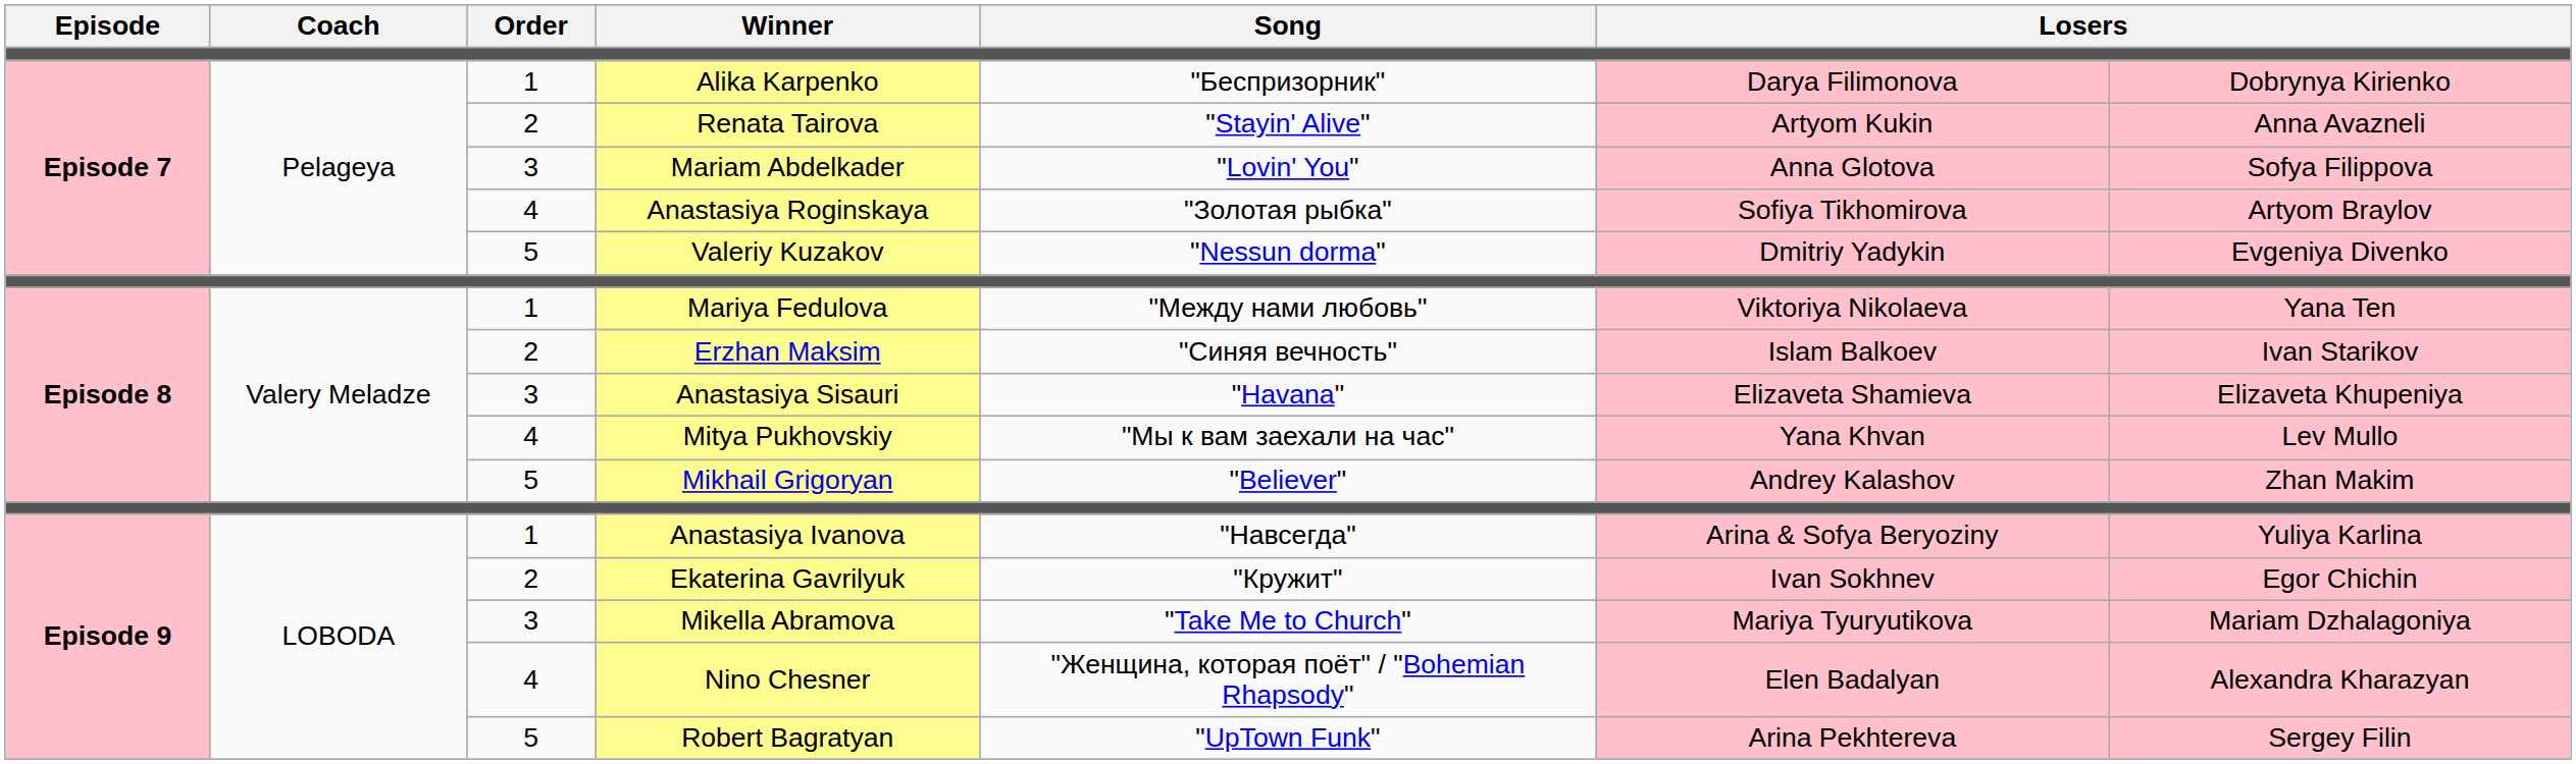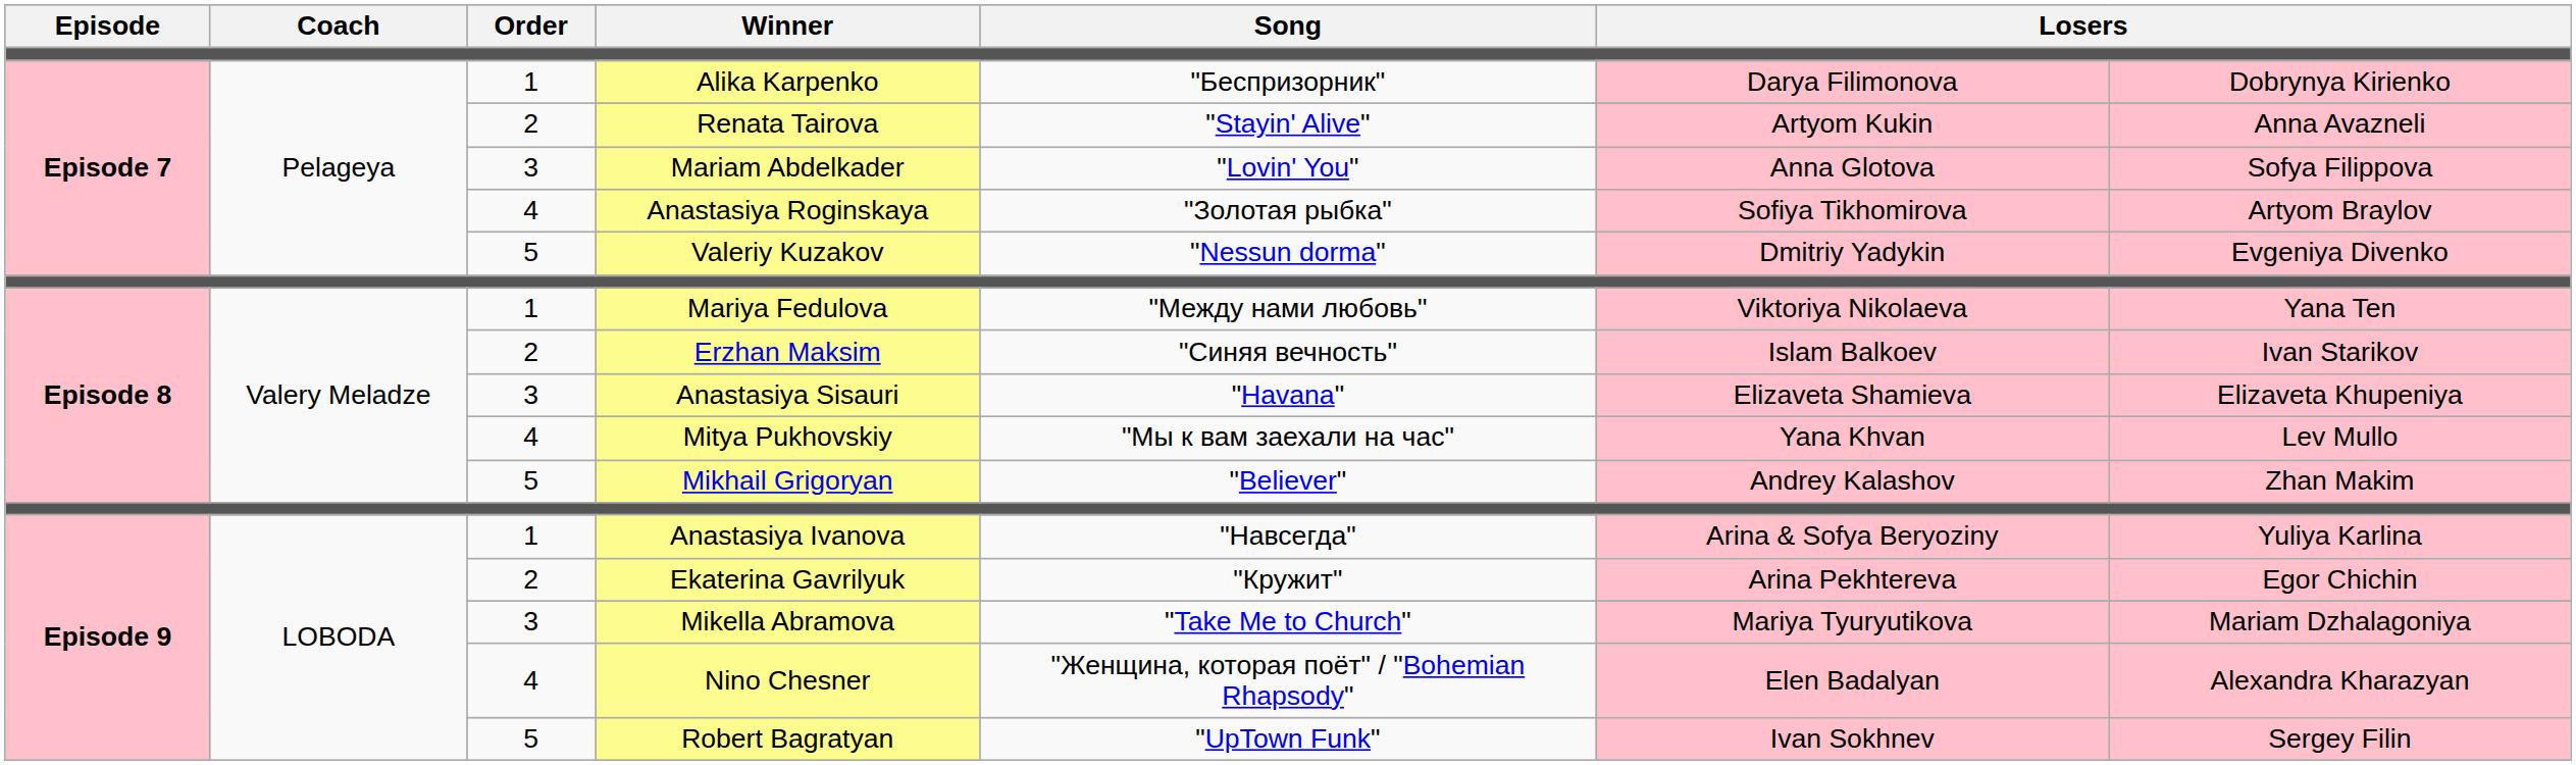 <table class="wikitable" style="text-align: center; width:120%;">
 <tr>
 <th style="width:08%;">Episode</th>
 <th style="width:10%;">Coach</th>
 <th style="width:05%;">Order</th>
 <th style="width:15%;">Winner</th>
 <th style="width:24%;">Song</th>
 <th colspan=2 style="width:29%:">Losers</th>
 </tr>
 <tr>
 <td colspan=7 style="background:#555;"></td>
 </tr>
 <tr>
 <th rowspan=5 style="background:pink; width:06%;">Episode 7 <br> </th>
 <td rowspan=5>Pelageya</td>
 <td>1</td>
 <td style="background:#fdfc8f;">Alika Karpenko</td>
 <td>"Беспризорник"</td>
 <td style="background:pink;">Darya Filimonova</td>
 <td style="background:pink;">Dobrynya Kirienko</td>
 </tr>
 <tr>
 <td>2</td>
 <td style="background:#fdfc8f;">Renata Tairova</td>
 <td>"<a href='#'>Stayin' Alive</a>"</td>
 <td style="background:pink;">Artyom Kukin</td>
 <td style="background:pink;">Anna Avazneli</td>
 </tr>
 <tr>
 <td>3</td>
 <td style="background:#fdfc8f;">Mariam Abdelkader</td>
 <td>"<a href='#'>Lovin' You</a>"</td>
 <td style="background:pink;">Anna Glotova</td>
 <td style="background:pink;">Sofya Filippova</td>
 </tr>
 <tr>
 <td>4</td>
 <td style="background:#fdfc8f;">Anastasiya Roginskaya</td>
 <td>"Золотая рыбка"</td>
 <td style="background:pink;">Sofiya Tikhomirova</td>
 <td style="background:pink;">Artyom Braylov</td>
 </tr>
 <tr>
 <td>5</td>
 <td style="background:#fdfc8f;">Valeriy Kuzakov</td>
 <td>"<a href='#'>Nessun dorma</a>"</td>
 <td style="background:pink;">Dmitriy Yadykin</td>
 <td style="background:pink;">Evgeniya Divenko</td>
 </tr>
 <tr>
 <td colspan=7 style="background:#555;"></td>
 </tr>
 <tr>
 <th rowspan=5 style="background:pink; width:06%;">Episode 8 <br> </th>
 <td rowspan=5>Valery Meladze</td>
 <td>1</td>
 <td style="background:#fdfc8f;">Mariya Fedulova</td>
 <td>"Между нами любовь"</td>
 <td style="background:pink;">Viktoriya Nikolaeva</td>
 <td style="background:pink;">Yana Ten</td>
 </tr>
 <tr>
 <td>2</td>
 <td style="background:#fdfc8f;"><a href='#'>Erzhan Maksim</a></td>
 <td>"Синяя вечность"</td>
 <td style="background:pink;">Islam Balkoev</td>
 <td style="background:pink;">Ivan Starikov</td>
 </tr>
 <tr>
 <td>3</td>
 <td style="background:#fdfc8f;">Anastasiya Sisauri</td>
 <td>"<a href='#'>Havana</a>"</td>
 <td style="background:pink;">Elizaveta Shamieva</td>
 <td style="background:pink;">Elizaveta Khupeniya</td>
 </tr>
 <tr>
 <td>4</td>
 <td style="background:#fdfc8f;">Mitya Pukhovskiy</td>
 <td>"Мы к вам заехали на час"</td>
 <td style="background:pink;">Yana Khvan</td>
 <td style="background:pink;">Lev Mullo</td>
 </tr>
 <tr>
 <td>5</td>
 <td style="background:#fdfc8f;"><a href='#'>Mikhail Grigoryan</a></td>
 <td>"<a href='#'>Believer</a>"</td>
 <td style="background:pink;">Andrey Kalashov</td>
 <td style="background:pink;">Zhan Makim</td>
 </tr>
 <tr>
 <td colspan=7 style="background:#555;"></td>
 </tr>
 <tr>
 <th rowspan=5 style="background:pink; width:06%;">Episode 9 <br> </th>
 <td rowspan=5>LOBODA</td>
 <td>1</td>
 <td style="background:#fdfc8f;">Anastasiya Ivanova</td>
 <td>"Навсегда"</td>
 <td style="background:pink;">Arina & Sofya Beryoziny</td>
 <td style="background:pink;">Yuliya Karlina</td>
 </tr>
 <tr>
 <td>2</td>
 <td style="background:#fdfc8f;">Ekaterina Gavrilyuk</td>
 <td>"Кружит"</td>
-<td style="background:pink;">Ivan Sokhnev</td>
+<td style="background:pink;">Arina Pekhtereva</td>
 <td style="background:pink;">Egor Chichin</td>
 </tr>
 <tr>
 <td>3</td>
 <td style="background:#fdfc8f;">Mikella Abramova</td>
 <td>"<a href='#'>Take Me to Church</a>"</td>
 <td style="background:pink;">Mariya Tyuryutikova</td>
 <td style="background:pink;">Mariam Dzhalagoniya</td>
 </tr>
 <tr>
 <td>4</td>
 <td style="background:#fdfc8f;">Nino Chesner</td>
 <td>"Женщина, которая поёт" / "<a href='#'>Bohemian Rhapsody</a>"</td>
 <td style="background:pink;">Elen Badalyan</td>
 <td style="background:pink;">Alexandra Kharazyan</td>
 </tr>
 <tr>
 <td>5</td>
 <td style="background:#fdfc8f;">Robert Bagratyan</td>
 <td>"<a href='#'>UpTown Funk</a>"</td>
-<td style="background:pink;">Arina Pekhtereva</td>
+<td style="background:pink;">Ivan Sokhnev</td>
 <td style="background:pink;">Sergey Filin</td>
 </tr>
 </table>
